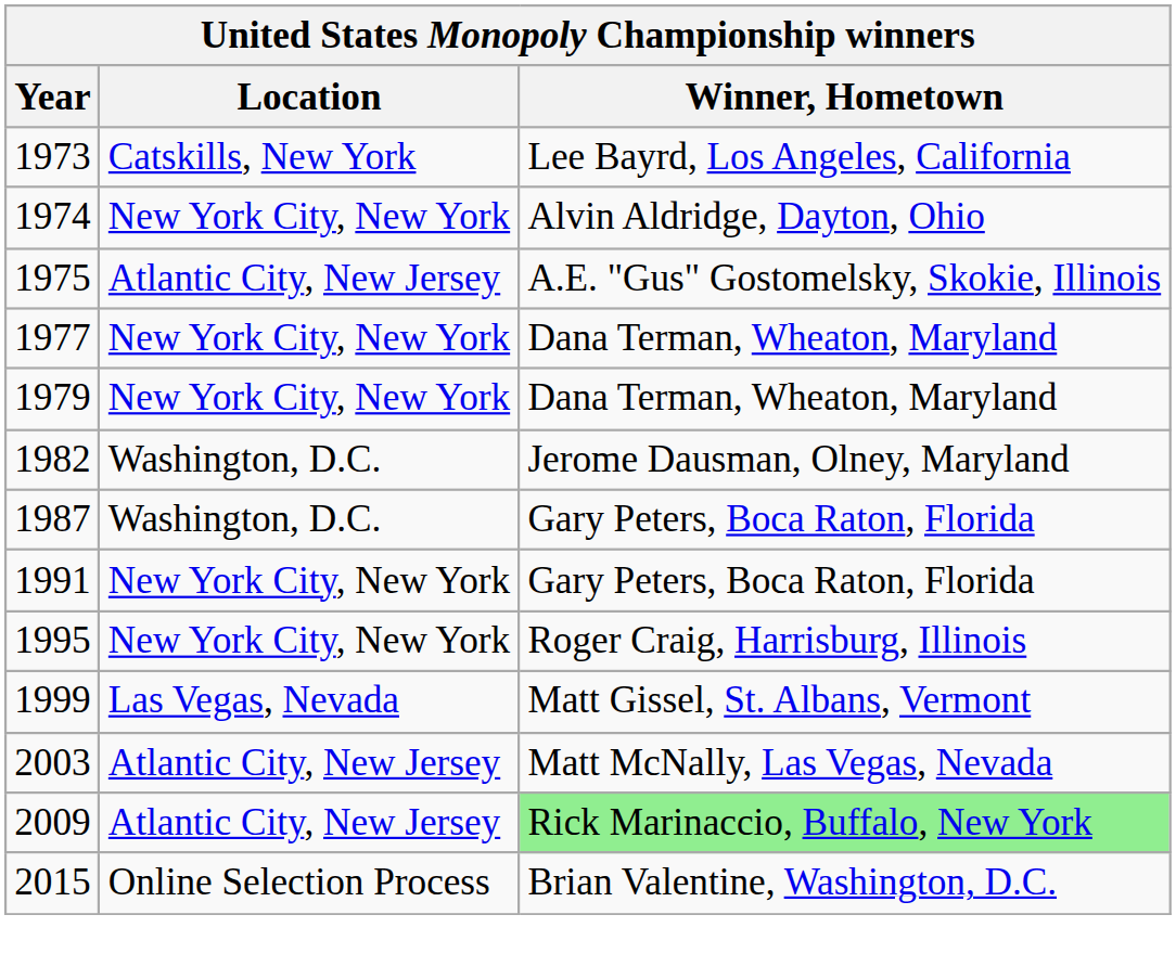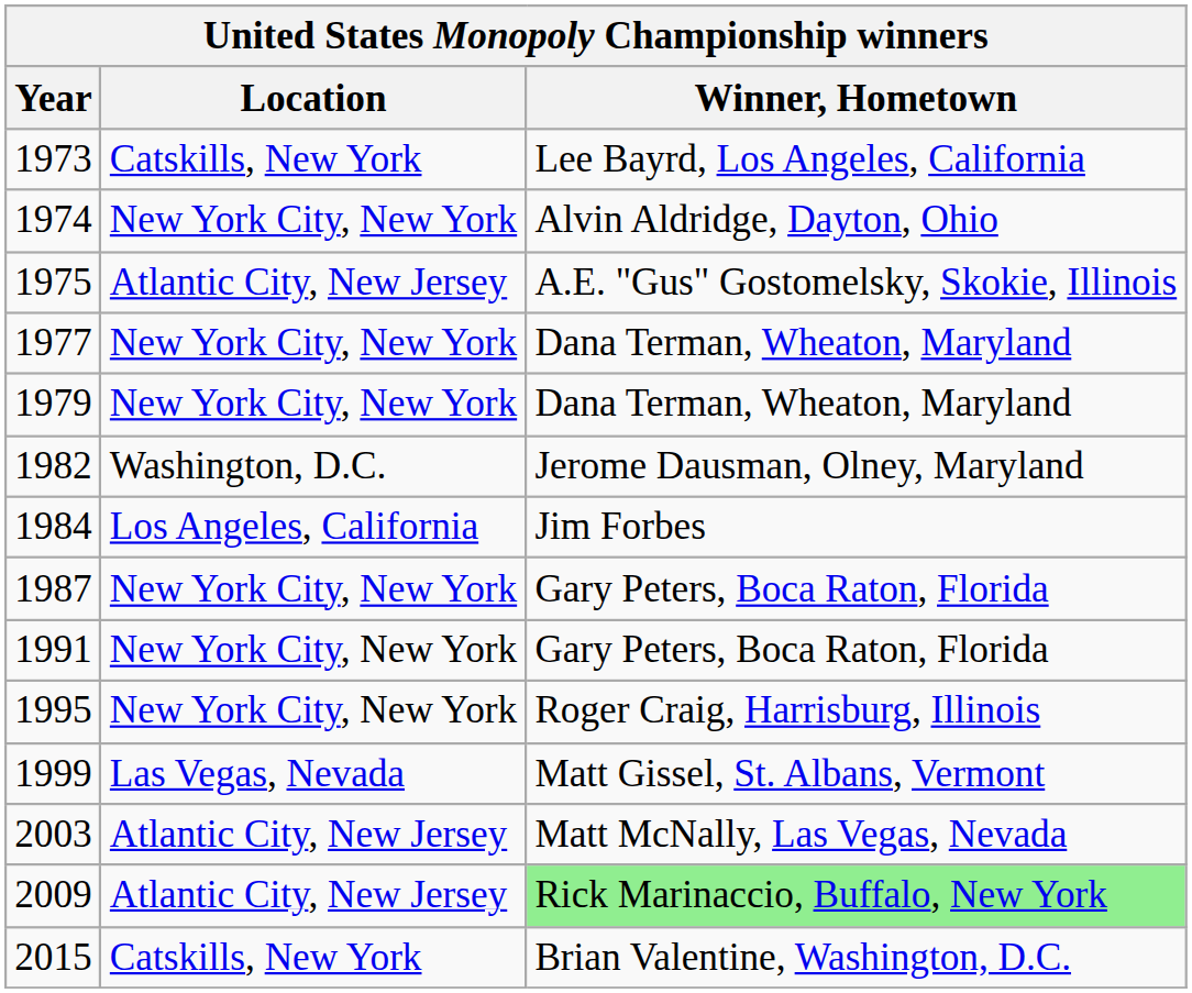 <table class="wikitable collapsible">
 <tr>
 <th colspan=3>United States <em>Monopoly</em> Championship winners</th>
 </tr>
 <tr>
 <th>Year</th>
 <th>Location</th>
 <th>Winner, Hometown</th>
 </tr>
 <tr>
 <td>1973</td>
 <td><a href='#'>Catskills</a>, <a href='#'>New York</a></td>
 <td>Lee Bayrd, <a href='#'>Los Angeles</a>, <a href='#'>California</a></td>
 </tr>
 <tr>
 <td>1974</td>
 <td><a href='#'>New York City</a>, <a href='#'>New York</a></td>
 <td>Alvin Aldridge, <a href='#'>Dayton</a>, <a href='#'>Ohio</a></td>
 </tr>
 <tr>
 <td>1975</td>
 <td><a href='#'>Atlantic City</a>, <a href='#'>New Jersey</a></td>
 <td>A.E. "Gus" Gostomelsky, <a href='#'>Skokie</a>, <a href='#'>Illinois</a></td>
 </tr>
 <tr>
 <td>1977</td>
 <td><a href='#'>New York City</a>, <a href='#'>New York</a></td>
 <td>Dana Terman, <a href='#'>Wheaton</a>, <a href='#'>Maryland</a></td>
 </tr>
 <tr>
 <td>1979</td>
 <td><a href='#'>New York City</a>, <a href='#'>New York</a></td>
 <td>Dana Terman, Wheaton, Maryland</td>
 </tr>
 <tr>
 <td>1982</td>
 <td>Washington, D.C.</td>
 <td>Jerome Dausman, Olney, Maryland</td>
 </tr>
 <tr>
+<td>1984</td>
+<td><a href='#'>Los Angeles</a>, <a href='#'>California</a></td>
+<td>Jim Forbes</td>
+</tr>
+<tr>
 <td>1987</td>
-<td>Washington, D.C.</td>
+<td><a href='#'>New York City</a>, <a href='#'>New York</a></td>
 <td>Gary Peters, <a href='#'>Boca Raton</a>, <a href='#'>Florida</a></td>
 </tr>
 <tr>
 <td>1991</td>
 <td><a href='#'>New York City</a>, New York</td>
 <td>Gary Peters, Boca Raton, Florida</td>
 </tr>
 <tr>
 <td>1995</td>
 <td><a href='#'>New York City</a>, New York</td>
 <td>Roger Craig, <a href='#'>Harrisburg</a>, <a href='#'>Illinois</a></td>
 </tr>
 <tr>
 <td>1999</td>
 <td><a href='#'>Las Vegas</a>, <a href='#'>Nevada</a></td>
 <td>Matt Gissel, <a href='#'>St. Albans</a>, <a href='#'>Vermont</a></td>
 </tr>
 <tr>
 <td>2003</td>
 <td><a href='#'>Atlantic City</a>, <a href='#'>New Jersey</a></td>
 <td>Matt McNally, <a href='#'>Las Vegas</a>, <a href='#'>Nevada</a></td>
 </tr>
 <tr>
 <td>2009</td>
 <td><a href='#'>Atlantic City</a>, <a href='#'>New Jersey</a></td>
 <td style="background: lightgreen;">Rick Marinaccio, <a href='#'>Buffalo</a>, <a href='#'>New York</a></td>
 </tr>
 <tr>
 <td>2015</td>
-<td>Online Selection Process</td>
+<td><a href='#'>Catskills</a>, <a href='#'>New York</a></td>
 <td>Brian Valentine, <a href='#'>Washington, D.C.</a></td>
 </tr>
 </table>
